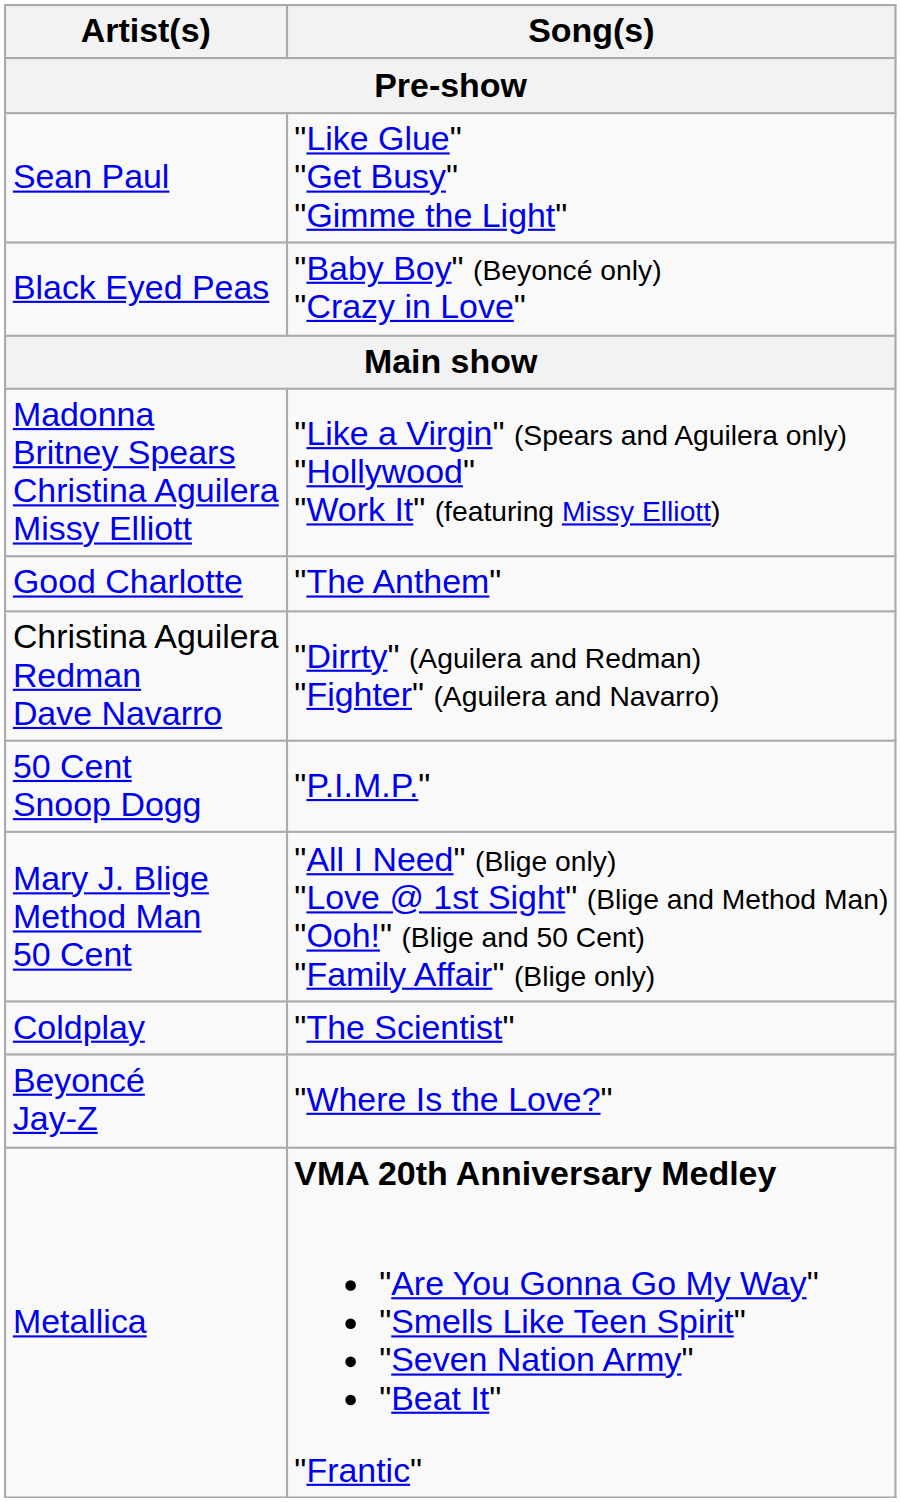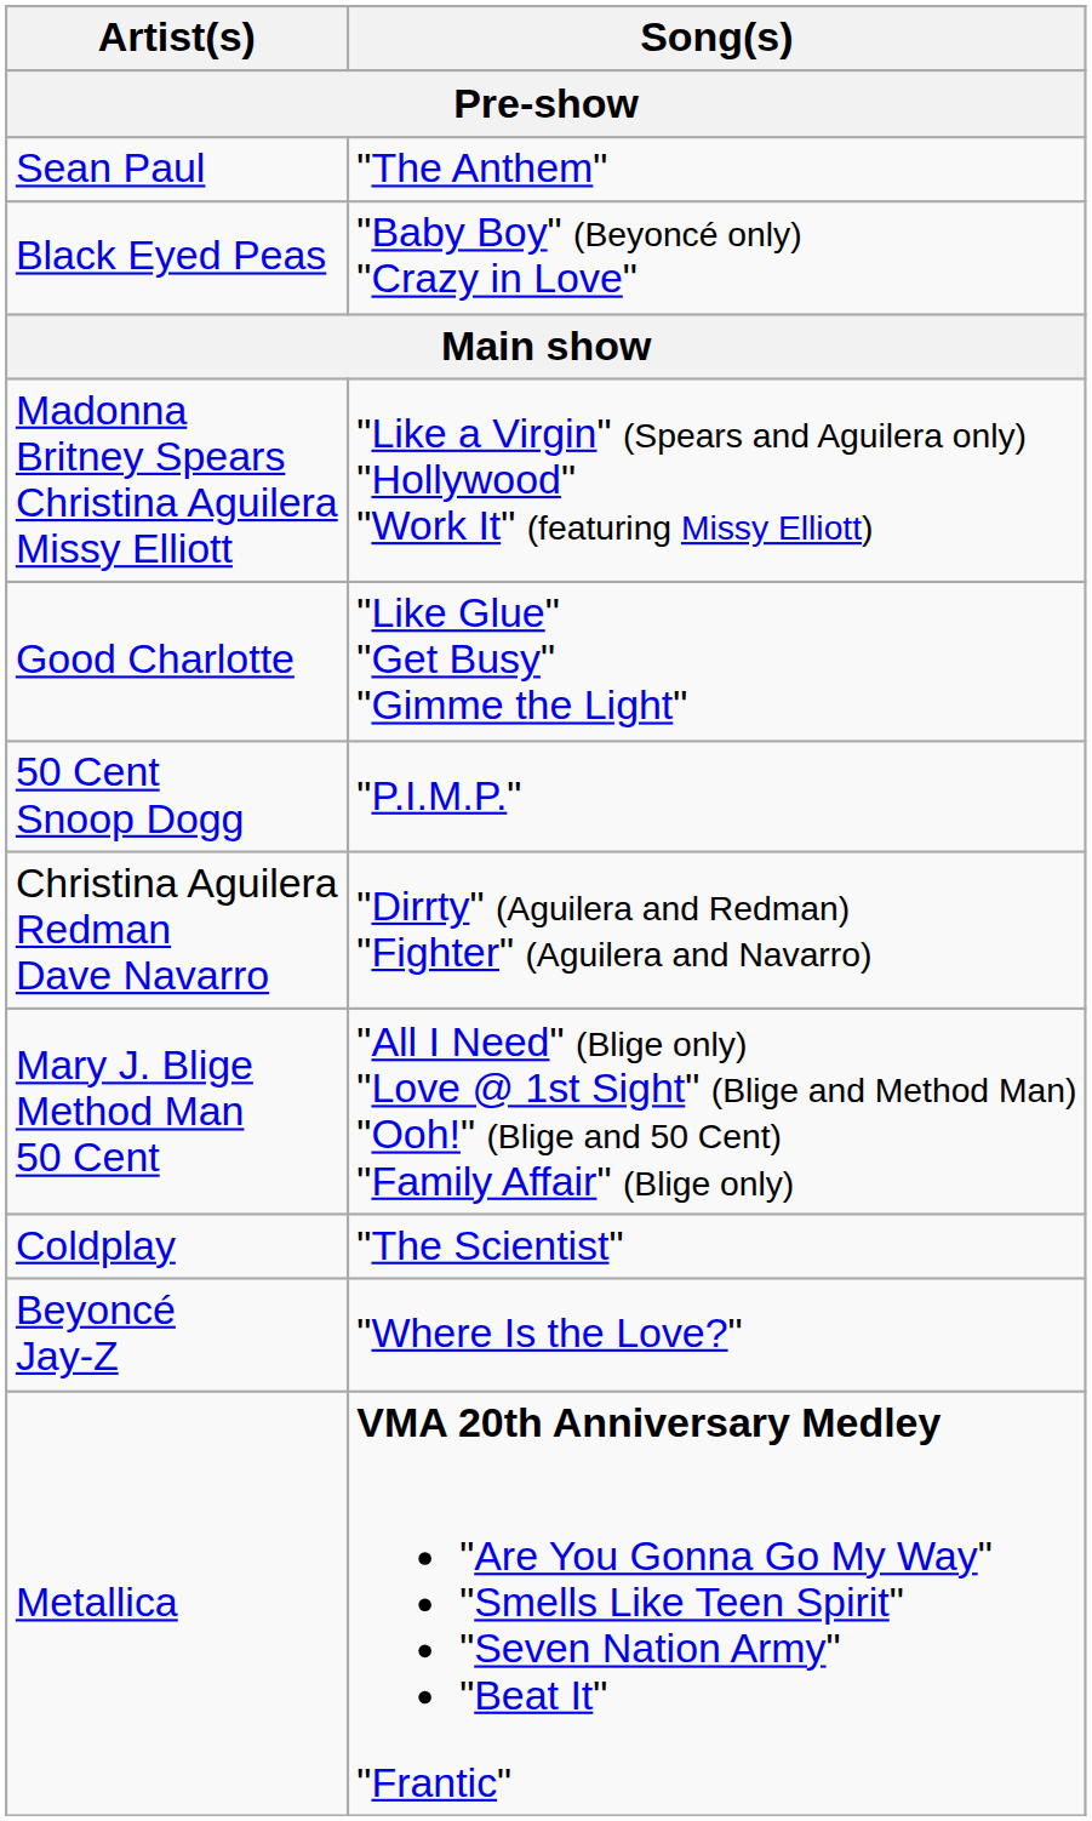 <table class="wikitable">
 <tr>
 <th>Artist(s)</th>
 <th>Song(s)</th>
 </tr>
 <tr>
 <th colspan=2>Pre-show</th>
 </tr>
 <tr>
 <td><a href='#'>Sean Paul</a></td>
-<td>"<a href='#'>Like Glue</a>"<br>"<a href='#'>Get Busy</a>"<br>"<a href='#'>Gimme the Light</a>"</td>
+<td>"<a href='#'>The Anthem</a>"</td>
 </tr>
 <tr>
 <td><a href='#'>Black Eyed Peas</a></td>
 <td>"<a href='#'>Baby Boy</a>" <small>(Beyoncé only)</small><br>"<a href='#'>Crazy in Love</a>"</td>
 </tr>
 <tr>
 <th colspan=2>Main show</th>
 </tr>
 <tr>
 <td><a href='#'>Madonna</a><br><a href='#'>Britney Spears</a><br><a href='#'>Christina Aguilera</a><br><a href='#'>Missy Elliott</a></td>
 <td>"<a href='#'>Like a Virgin</a>" <small>(Spears and Aguilera only)</small><br>"<a href='#'>Hollywood</a>" <br>"<a href='#'>Work It</a>" <small>(featuring <a href='#'>Missy Elliott</a>)</small></td>
 </tr>
 <tr>
 <td><a href='#'>Good Charlotte</a></td>
-<td>"<a href='#'>The Anthem</a>"</td>
+<td>"<a href='#'>Like Glue</a>"<br>"<a href='#'>Get Busy</a>"<br>"<a href='#'>Gimme the Light</a>"</td>
+</tr>
+<tr>
+<td><a href='#'>50 Cent</a><br><a href='#'>Snoop Dogg</a></td>
+<td>"<a href='#'>P.I.M.P.</a>"</td>
 </tr>
 <tr>
 <td>Christina Aguilera<br><a href='#'>Redman</a><br><a href='#'>Dave Navarro</a></td>
 <td>"<a href='#'>Dirrty</a>" <small>(Aguilera and Redman)</small><br>"<a href='#'>Fighter</a>" <small>(Aguilera and Navarro)</small></td>
-</tr>
-<tr>
-<td><a href='#'>50 Cent</a><br><a href='#'>Snoop Dogg</a></td>
-<td>"<a href='#'>P.I.M.P.</a>"</td>
 </tr>
 <tr>
 <td><a href='#'>Mary J. Blige</a><br><a href='#'>Method Man</a><br><a href='#'>50 Cent</a></td>
 <td>"<a href='#'>All I Need</a>" <small>(Blige only)</small><br>"<a href='#'>Love @ 1st Sight</a>" <small>(Blige and Method Man)</small><br>"<a href='#'>Ooh!</a>" <small>(Blige and 50 Cent)</small><br>"<a href='#'>Family Affair</a>" <small>(Blige only)</small></td>
 </tr>
 <tr>
 <td><a href='#'>Coldplay</a></td>
 <td>"<a href='#'>The Scientist</a>"</td>
 </tr>
 <tr>
 <td><a href='#'>Beyoncé</a><br><a href='#'>Jay-Z</a></td>
 <td>"<a href='#'>Where Is the Love?</a>"</td>
 </tr>
 <tr>
 <td><a href='#'>Metallica</a></td>
 <td><strong>VMA 20th Anniversary Medley</strong><br><br><ul><li>"<a href='#'>Are You Gonna Go My Way</a>"</li><li>"<a href='#'>Smells Like Teen Spirit</a>"</li><li>"<a href='#'>Seven Nation Army</a>"</li><li>"<a href='#'>Beat It</a>"</li></ul>"<a href='#'>Frantic</a>"</td>
 </tr>
 </table>
